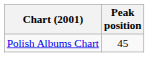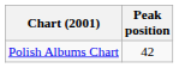 <table class="wikitable sortable">
 <tr>
 <th>Chart (2001)</th>
 <th>Peak<br>position</th>
 </tr>
 <tr>
 <td><a href='#'>Polish Albums Chart</a></td>
-<td style="text-align:center;">45</td>
+<td style="text-align:center;">42</td>
 </tr>
 </table>
